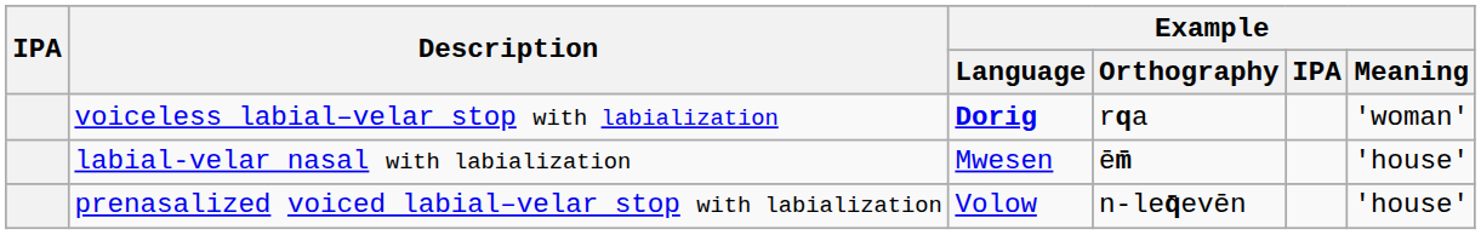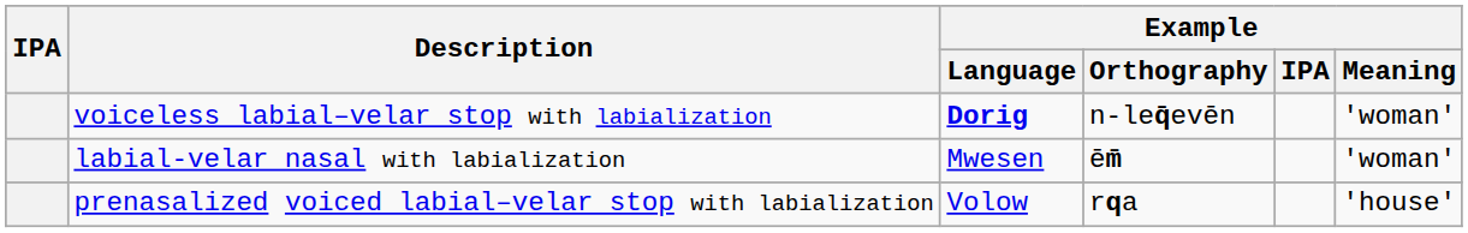 <table class=wikitable>
 <tr>
 <th rowspan="2">IPA</th>
 <th rowspan="2">Description</th>
 <th colspan="4">Example</th>
 </tr>
 <tr>
 <th>Language</th>
 <th>Orthography</th>
 <th>IPA</th>
 <th>Meaning</th>
 </tr>
 <tr>
 <th></th>
 <td><a href='#'>voiceless labial–velar stop</a> <small>with <a href='#'>labialization</a></small></td>
 <td><strong><a href='#'>Dorig</a></strong></td>
-<td>r<strong>q</strong>a</td>
+<td>n-le<strong>q̄</strong>evēn</td>
 <td></td>
 <td>'woman'</td>
 </tr>
 <tr>
 <th></th>
 <td><a href='#'>labial-velar nasal</a> <small>with labialization</small></td>
 <td><a href='#'>Mwesen</a></td>
 <td>ē<strong>m̄</strong></td>
 <td></td>
-<td>'house'</td>
+<td>'woman'</td>
 </tr>
 <tr>
 <th></th>
 <td><a href='#'>prenasalized</a> <a href='#'>voiced labial–velar stop</a> <small>with labialization</small></td>
 <td><a href='#'>Volow</a></td>
-<td>n-le<strong>q̄</strong>evēn</td>
+<td>r<strong>q</strong>a</td>
 <td></td>
 <td>'house'</td>
 </tr>
 </table>
